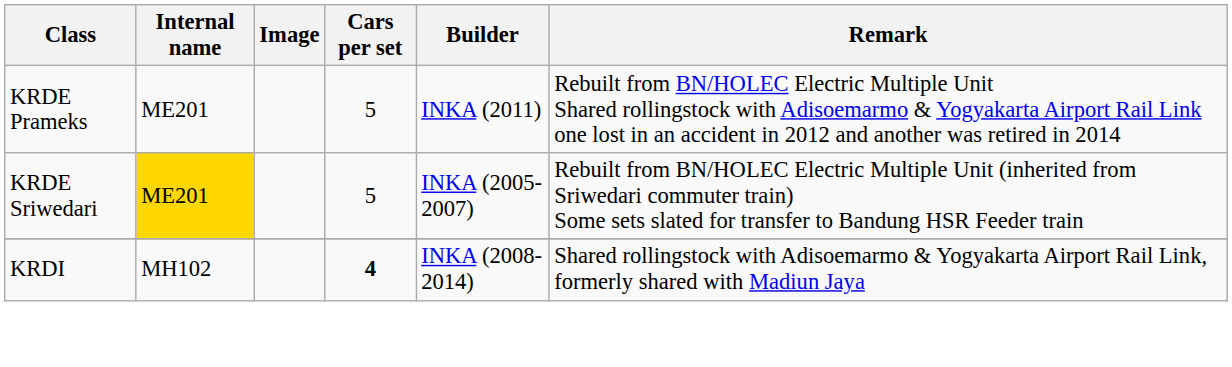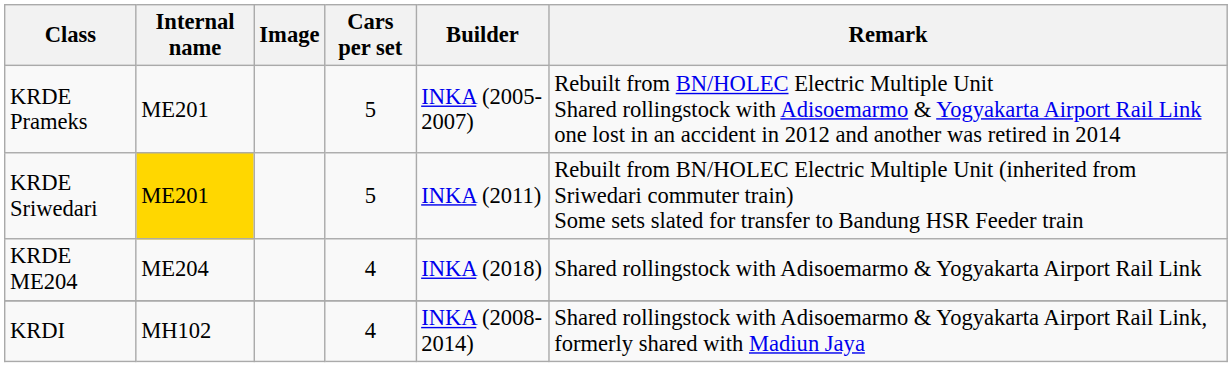 <table class="wikitable">
 <tr>
 <th>Class</th>
 <th>Internal name</th>
 <th>Image</th>
 <th>Cars per set</th>
 <th>Builder</th>
 <th>Remark</th>
 </tr>
 <tr>
 <td>KRDE Prameks</td>
 <td>ME201</td>
 <td></td>
 <td align=center>5</td>
-<td> <a href='#'>INKA</a> (2011)</td>
+<td> <a href='#'>INKA</a> (2005-2007)</td>
 <td>Rebuilt from <a href='#'>BN/HOLEC</a> Electric Multiple Unit<br>Shared rollingstock with <a href='#'>Adisoemarmo</a> & <a href='#'>Yogyakarta Airport Rail Link</a> one lost in an accident in 2012 and another was retired in 2014</td>
 </tr>
 <tr>
 <td>KRDE Sriwedari</td>
 <td style="background: gold;">ME201</td>
 <td></td>
 <td align=center>5</td>
-<td> <a href='#'>INKA</a> (2005-2007)</td>
+<td> <a href='#'>INKA</a> (2011)</td>
 <td>Rebuilt from BN/HOLEC Electric Multiple Unit (inherited from Sriwedari commuter train)<br>Some sets slated for transfer to Bandung HSR Feeder train</td>
+</tr>
+<tr>
+<td>KRDE ME204</td>
+<td>ME204</td>
+<td></td>
+<td align=center>4</td>
+<td> <a href='#'>INKA</a> (2018)</td>
+<td>Shared rollingstock with Adisoemarmo & Yogyakarta Airport Rail Link</td>
 </tr>
 <tr>
 </tr>
 <tr>
 <td>KRDI</td>
 <td>MH102</td>
 <td></td>
-<td align=center><strong>4</strong></td>
+<td align=center>4</td>
 <td> <a href='#'>INKA</a> (2008-2014)</td>
 <td>Shared rollingstock with Adisoemarmo & Yogyakarta Airport Rail Link, <br>formerly shared with <a href='#'>Madiun Jaya</a></td>
 </tr>
 </table>
